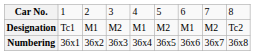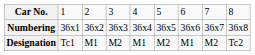 <table class="wikitable">
 <tr>
 <th>Car No.</th>
 <td>1</td>
 <td>2</td>
 <td>3</td>
 <td>4</td>
 <td>5</td>
 <td>6</td>
 <td>7</td>
 <td>8</td>
 </tr>
 <tr>
+<th>Numbering</th>
+<td>36x1</td>
+<td>36x2</td>
+<td>36x3</td>
+<td>36x4</td>
+<td>36x5</td>
+<td>36x6</td>
+<td>36x7</td>
+<td>36x8</td>
+</tr>
+<tr>
 <th>Designation</th>
 <td>Tc1</td>
 <td>M1</td>
 <td>M2</td>
 <td>M1</td>
 <td>M2</td>
 <td>M1</td>
 <td>M2</td>
 <td>Tc2</td>
 </tr>
-<tr>
-<th>Numbering</th>
-<td>36x1</td>
-<td>36x2</td>
-<td>36x3</td>
-<td>36x4</td>
-<td>36x5</td>
-<td>36x6</td>
-<td>36x7</td>
-<td>36x8</td>
-</tr>
 </table>
